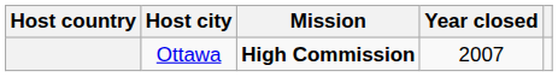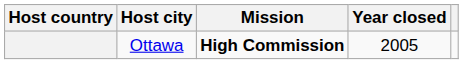 <table class="wikitable plainrowheaders" style="text-align:center;">
 <tr>
 <th scope="col">Host country</th>
 <th scope="col">Host city</th>
 <th scope="col">Mission</th>
 <th scope="col">Year closed</th>
 <th scope="col"></th>
 </tr>
 <tr>
 <th scope="row"></th>
 <td><a href='#'>Ottawa</a></td>
 <td><strong>High Commission</strong></td>
-<td>2007</td>
+<td>2005</td>
 <td></td>
 </tr>
 </table>
